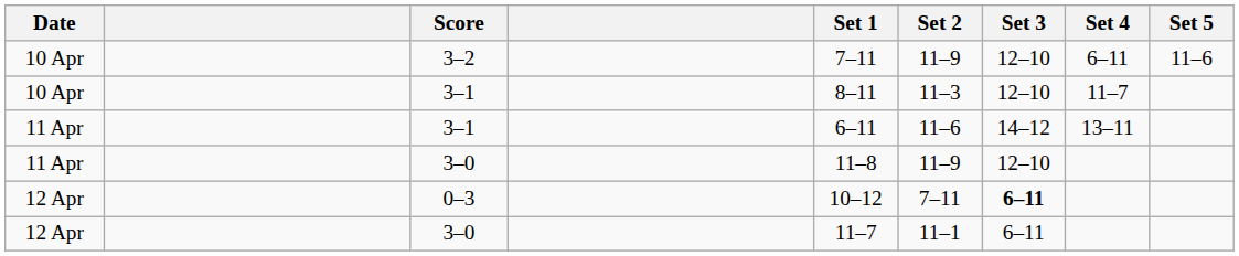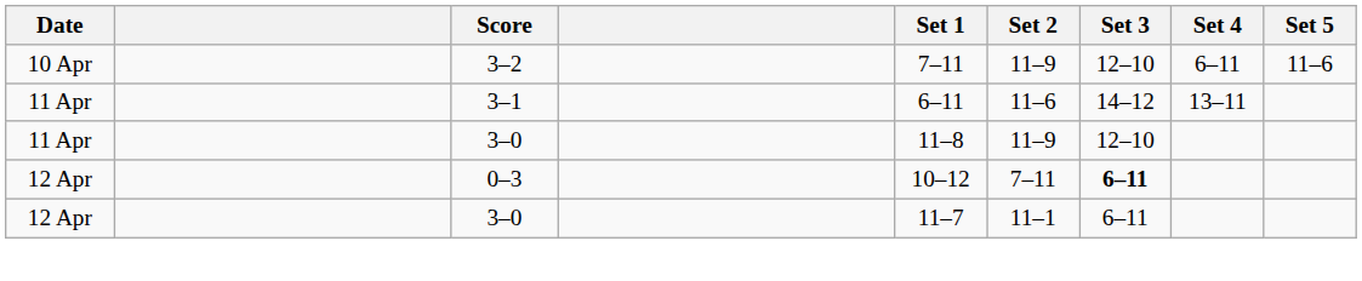 <table class="wikitable" style="text-align: center; font-size:90% ">
 <tr>
 <th width="60">Date</th>
 <th align="right" width="200"></th>
 <th width="60">Score</th>
 <th align="left" width="200"></th>
 <th width="50">Set 1</th>
 <th width="50">Set 2</th>
 <th width="50">Set 3</th>
 <th width="50">Set 4</th>
 <th width="50">Set 5</th>
 </tr>
 <tr>
 <td>10 Apr</td>
 <td align=left><strong></strong></td>
 <td align=center>3–2</td>
 <td align=left></td>
 <td>7–11</td>
 <td>11–9</td>
 <td>12–10</td>
 <td>6–11</td>
 <td>11–6</td>
-</tr>
-<tr>
-<td>10 Apr</td>
-<td align=left><strong></strong></td>
-<td align=center>3–1</td>
-<td align=left></td>
-<td>8–11</td>
-<td>11–3</td>
-<td>12–10</td>
-<td>11–7</td>
-<td></td>
 </tr>
 <tr>
 <td>11 Apr</td>
 <td align=left><strong></strong></td>
 <td align=center>3–1</td>
 <td align=left></td>
 <td>6–11</td>
 <td>11–6</td>
 <td>14–12</td>
 <td>13–11</td>
 <td></td>
 </tr>
 <tr>
 <td>11 Apr</td>
 <td align=left><strong></strong></td>
 <td align=center>3–0</td>
 <td align=left></td>
 <td>11–8</td>
 <td>11–9</td>
 <td>12–10</td>
 <td></td>
 <td></td>
 </tr>
 <tr>
 <td>12 Apr</td>
 <td align=left></td>
 <td align=center>0–3</td>
 <td align=left><strong></strong></td>
 <td>10–12</td>
 <td>7–11</td>
 <td><strong>6–11</strong></td>
 <td></td>
 <td></td>
 </tr>
 <tr>
 <td>12 Apr</td>
 <td align=left><strong></strong></td>
 <td align=center>3–0</td>
 <td align=left></td>
 <td>11–7</td>
 <td>11–1</td>
 <td>6–11</td>
 <td></td>
 <td></td>
 </tr>
 </table>
